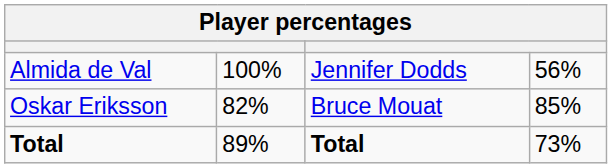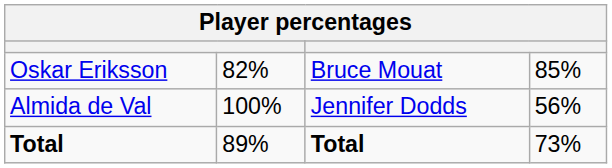 <table class="wikitable">
 <tr>
 <th colspan=4 width=400>Player percentages</th>
 </tr>
 <tr>
 <th colspan=2 width=200 style="white-space:nowrap;"></th>
 <th colspan=2 width=200 style="white-space:nowrap;"></th>
 </tr>
 <tr>
+<td><a href='#'>Oskar Eriksson</a></td>
+<td>82%</td>
+<td><a href='#'>Bruce Mouat</a></td>
+<td>85%</td>
+</tr>
+<tr>
 <td><a href='#'>Almida de Val</a></td>
 <td>100%</td>
 <td><a href='#'>Jennifer Dodds</a></td>
 <td>56%</td>
-</tr>
-<tr>
-<td><a href='#'>Oskar Eriksson</a></td>
-<td>82%</td>
-<td><a href='#'>Bruce Mouat</a></td>
-<td>85%</td>
 </tr>
 <tr>
 <td><strong>Total</strong></td>
 <td>89%</td>
 <td><strong>Total</strong></td>
 <td>73%</td>
 </tr>
 </table>
